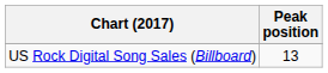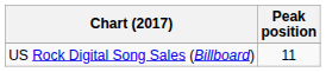 <table class="wikitable sortable">
 <tr>
 <th>Chart (2017)</th>
 <th>Peak<br>position</th>
 </tr>
 <tr>
 </tr>
 <tr>
 <td>US <a href='#'>Rock Digital Song Sales</a> (<em><a href='#'>Billboard</a></em>)</td>
-<td style="text-align:center;">13</td>
+<td style="text-align:center;">11</td>
 </tr>
 </table>
